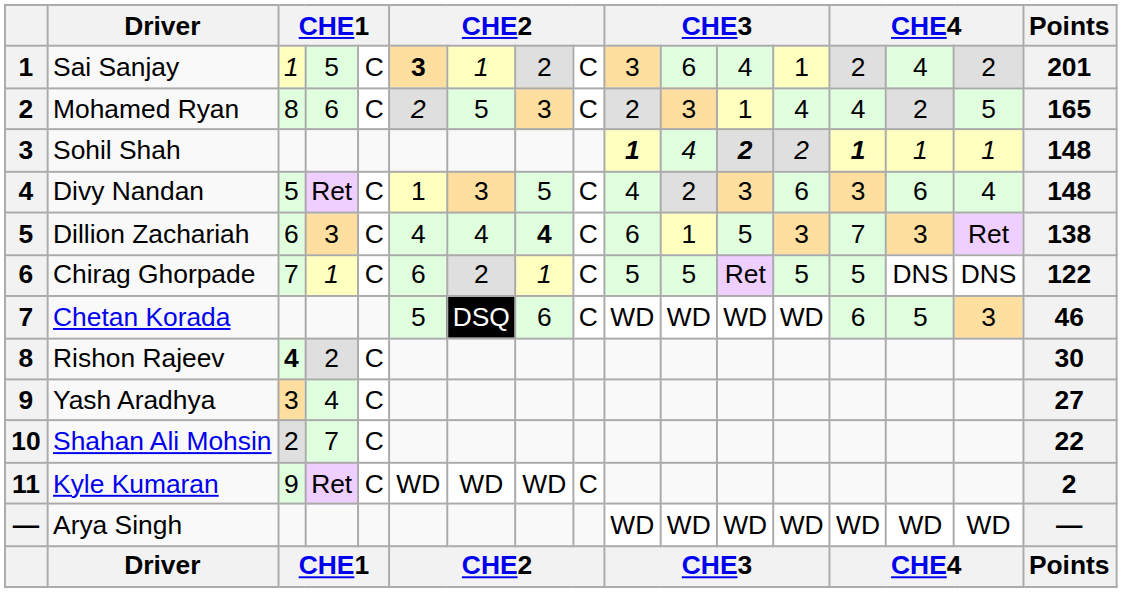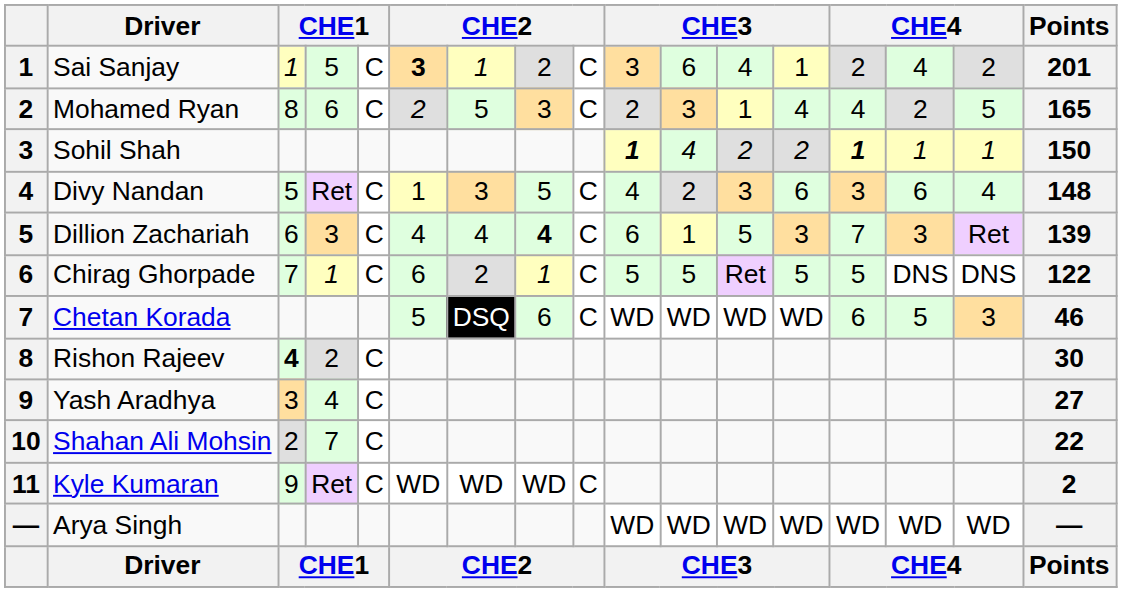 <table class="wikitable" style="font-size: 85%; text-align: center;">
 <tr>
 <th valign="middle"></th>
 <th valign="middle">Driver</th>
 <th colspan="3"><a href='#'>CHE</a>1<br></th>
 <th colspan="4"><a href='#'>CHE</a>2<br></th>
 <th colspan="4"><a href='#'>CHE</a>3<br></th>
 <th colspan="3"><a href='#'>CHE</a>4<br></th>
 <th valign="middle">Points</th>
 </tr>
 <tr>
 <th>1</th>
 <td align="left"> Sai Sanjay</td>
 <td style="background:#ffffbf;"><em>1</em></td>
 <td style="background:#dfffdf;">5</td>
 <td style="background:#ffffff;">C</td>
 <td style="background:#ffdf9f;"><strong>3</strong></td>
 <td style="background:#ffffbf;"><em>1</em></td>
 <td style="background:#dfdfdf;">2</td>
 <td style="background:#ffffff;">C</td>
 <td style="background:#ffdf9f;">3</td>
 <td style="background:#dfffdf;">6</td>
 <td style="background:#dfffdf;">4</td>
 <td style="background:#ffffbf;">1</td>
 <td style="background:#dfdfdf;">2</td>
 <td style="background:#dfffdf;">4</td>
 <td style="background:#dfdfdf;">2</td>
 <th>201</th>
 </tr>
 <tr>
 <th>2</th>
 <td align="left"> Mohamed Ryan</td>
 <td style="background:#dfffdf;">8</td>
 <td style="background:#dfffdf;">6</td>
 <td style="background:#ffffff;">C</td>
 <td style="background:#dfdfdf;"><em>2</em></td>
 <td style="background:#dfffdf;">5</td>
 <td style="background:#ffdf9f;">3</td>
 <td style="background:#ffffff;">C</td>
 <td style="background:#dfdfdf;">2</td>
 <td style="background:#ffdf9f;">3</td>
 <td style="background:#ffffbf;">1</td>
 <td style="background:#dfffdf;">4</td>
 <td style="background:#dfffdf;">4</td>
 <td style="background:#dfdfdf;">2</td>
 <td style="background:#dfffdf;">5</td>
 <th>165</th>
 </tr>
 <tr>
 <th>3</th>
 <td align="left"> Sohil Shah</td>
 <td></td>
 <td></td>
 <td></td>
 <td></td>
 <td></td>
 <td></td>
 <td></td>
 <td style="background:#ffffbf;"><strong><em>1</em></strong></td>
 <td style="background:#dfffdf;"><em>4</em></td>
-<td style="background:#dfdfdf;"><strong><em>2</em></strong></td>
+<td style="background:#dfdfdf;"><em>2</em></td>
 <td style="background:#dfdfdf;"><em>2</em></td>
 <td style="background:#ffffbf;"><strong><em>1</em></strong></td>
 <td style="background:#ffffbf;"><em>1</em></td>
 <td style="background:#ffffbf;"><em>1</em></td>
-<th>148</th>
+<th>150</th>
 </tr>
 <tr>
 <th>4</th>
 <td align="left"> Divy Nandan</td>
 <td style="background:#dfffdf;">5</td>
 <td style="background:#efcfff;">Ret</td>
 <td style="background:#ffffff;">C</td>
 <td style="background:#ffffbf;">1</td>
 <td style="background:#ffdf9f;">3</td>
 <td style="background:#dfffdf;">5</td>
 <td style="background:#ffffff;">C</td>
 <td style="background:#dfffdf;">4</td>
 <td style="background:#dfdfdf;">2</td>
 <td style="background:#ffdf9f;">3</td>
 <td style="background:#dfffdf;">6</td>
 <td style="background:#ffdf9f;">3</td>
 <td style="background:#dfffdf;">6</td>
 <td style="background:#dfffdf;">4</td>
 <th>148</th>
 </tr>
 <tr>
 <th>5</th>
 <td align="left"> Dillion Zachariah</td>
 <td style="background:#dfffdf;">6</td>
 <td style="background:#ffdf9f;">3</td>
 <td style="background:#ffffff;">C</td>
 <td style="background:#dfffdf;">4</td>
 <td style="background:#dfffdf;">4</td>
 <td style="background:#dfffdf;"><strong>4</strong></td>
 <td style="background:#ffffff;">C</td>
 <td style="background:#dfffdf;">6</td>
 <td style="background:#ffffbf;">1</td>
 <td style="background:#dfffdf;">5</td>
 <td style="background:#ffdf9f;">3</td>
 <td style="background:#dfffdf;">7</td>
 <td style="background:#ffdf9f;">3</td>
 <td style="background:#efcfff;">Ret</td>
-<th>138</th>
+<th>139</th>
 </tr>
 <tr>
 <th>6</th>
 <td align="left"> Chirag Ghorpade</td>
 <td style="background:#dfffdf;">7</td>
 <td style="background:#ffffbf;"><em>1</em></td>
 <td style="background:#ffffff;">C</td>
 <td style="background:#dfffdf;">6</td>
 <td style="background:#dfdfdf;">2</td>
 <td style="background:#ffffbf;"><em>1</em></td>
 <td style="background:#ffffff;">C</td>
 <td style="background:#dfffdf;">5</td>
 <td style="background:#dfffdf;">5</td>
 <td style="background:#efcfff;">Ret</td>
 <td style="background:#dfffdf;">5</td>
 <td style="background:#dfffdf;">5</td>
 <td style="background:#ffffff;">DNS</td>
 <td style="background:#ffffff;">DNS</td>
 <th>122</th>
 </tr>
 <tr>
 <th>7</th>
 <td align="left"> <a href='#'>Chetan Korada</a></td>
 <td></td>
 <td></td>
 <td></td>
 <td style="background:#dfffdf;">5</td>
 <td style="background:#000000;color:white">DSQ</td>
 <td style="background:#dfffdf;">6</td>
 <td style="background:#ffffff;">C</td>
 <td style="background:#ffffff;">WD</td>
 <td style="background:#ffffff;">WD</td>
 <td style="background:#ffffff;">WD</td>
 <td style="background:#ffffff;">WD</td>
 <td style="background:#dfffdf;">6</td>
 <td style="background:#dfffdf;">5</td>
 <td style="background:#ffdf9f;">3</td>
 <th>46</th>
 </tr>
 <tr>
 <th>8</th>
 <td align="left"> Rishon Rajeev</td>
 <td style="background:#dfffdf;"><strong>4</strong></td>
 <td style="background:#dfdfdf;">2</td>
 <td style="background:#ffffff;">C</td>
 <td></td>
 <td></td>
 <td></td>
 <td></td>
 <td></td>
 <td></td>
 <td></td>
 <td></td>
 <td></td>
 <td></td>
 <td></td>
 <th>30</th>
 </tr>
 <tr>
 <th>9</th>
 <td align="left"> Yash Aradhya</td>
 <td style="background:#ffdf9f;">3</td>
 <td style="background:#dfffdf;">4</td>
 <td style="background:#ffffff;">C</td>
 <td></td>
 <td></td>
 <td></td>
 <td></td>
 <td></td>
 <td></td>
 <td></td>
 <td></td>
 <td></td>
 <td></td>
 <td></td>
 <th>27</th>
 </tr>
 <tr>
 <th>10</th>
 <td align="left" nowrap> <a href='#'>Shahan Ali Mohsin</a></td>
 <td style="background:#dfdfdf;">2</td>
 <td style="background:#dfffdf;">7</td>
 <td style="background:#ffffff;">C</td>
 <td></td>
 <td></td>
 <td></td>
 <td></td>
 <td></td>
 <td></td>
 <td></td>
 <td></td>
 <td></td>
 <td></td>
 <td></td>
 <th>22</th>
 </tr>
 <tr>
 <th>11</th>
 <td align="left"> <a href='#'>Kyle Kumaran</a></td>
 <td style="background:#dfffdf;">9</td>
 <td style="background:#efcfff;">Ret</td>
 <td style="background:#ffffff;">C</td>
 <td style="background:#ffffff;">WD</td>
 <td style="background:#ffffff;">WD</td>
 <td style="background:#ffffff;">WD</td>
 <td style="background:#ffffff;">C</td>
 <td></td>
 <td></td>
 <td></td>
 <td></td>
 <td></td>
 <td></td>
 <td></td>
 <th>2</th>
 </tr>
 <tr>
 <th>—</th>
 <td align="left"> Arya Singh</td>
 <td></td>
 <td></td>
 <td></td>
 <td></td>
 <td></td>
 <td></td>
 <td></td>
 <td style="background:#ffffff;">WD</td>
 <td style="background:#ffffff;">WD</td>
 <td style="background:#ffffff;">WD</td>
 <td style="background:#ffffff;">WD</td>
 <td style="background:#ffffff;">WD</td>
 <td style="background:#ffffff;">WD</td>
 <td style="background:#ffffff;">WD</td>
 <th>—</th>
 </tr>
 <tr>
 <th></th>
 <th>Driver</th>
 <th colspan="3"><a href='#'>CHE</a>1<br></th>
 <th colspan="4"><a href='#'>CHE</a>2<br></th>
 <th colspan="4"><a href='#'>CHE</a>3<br></th>
 <th colspan="3"><a href='#'>CHE</a>4<br></th>
 <th>Points</th>
 </tr>
 </table>
